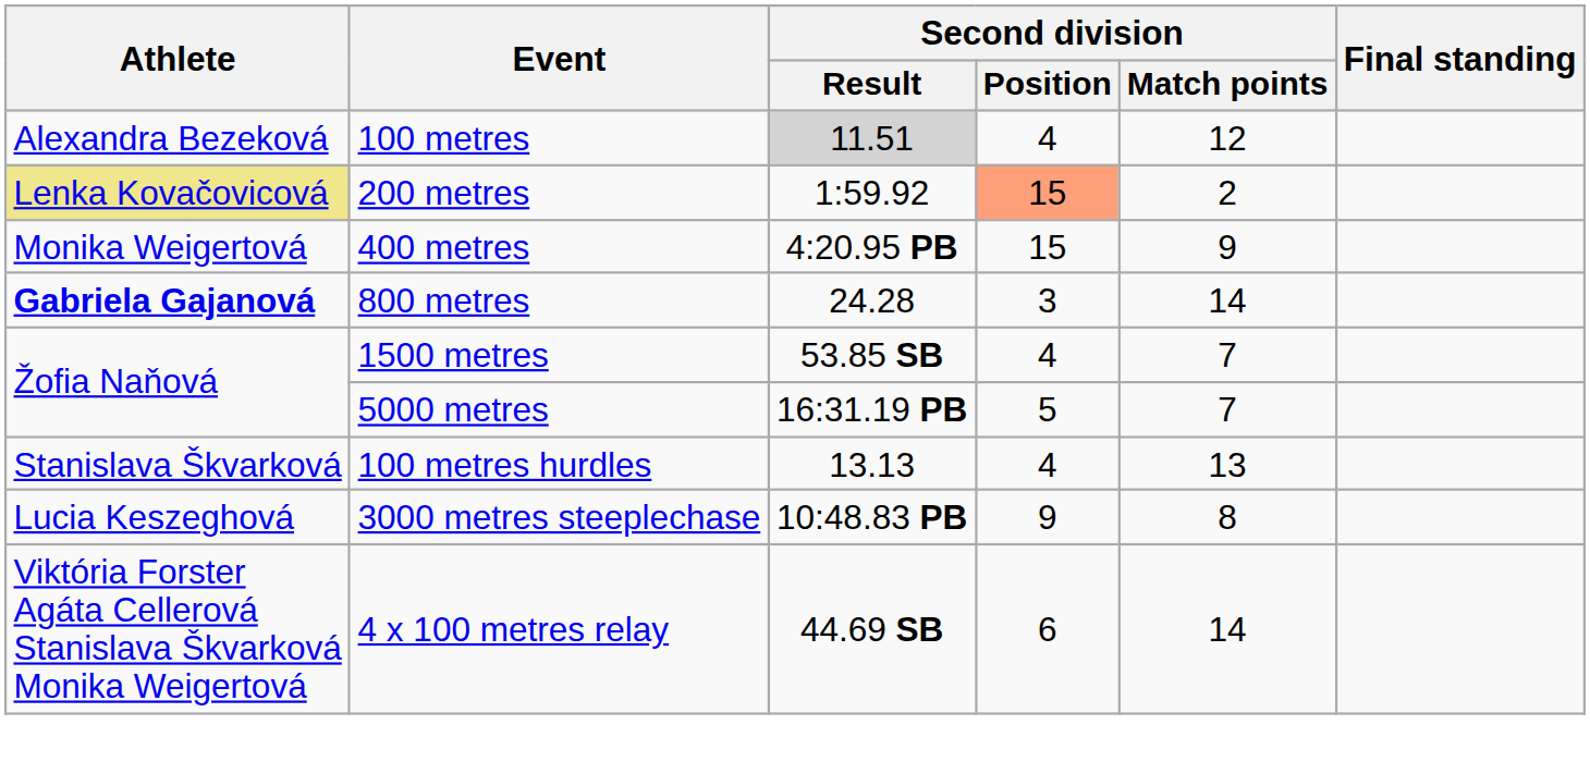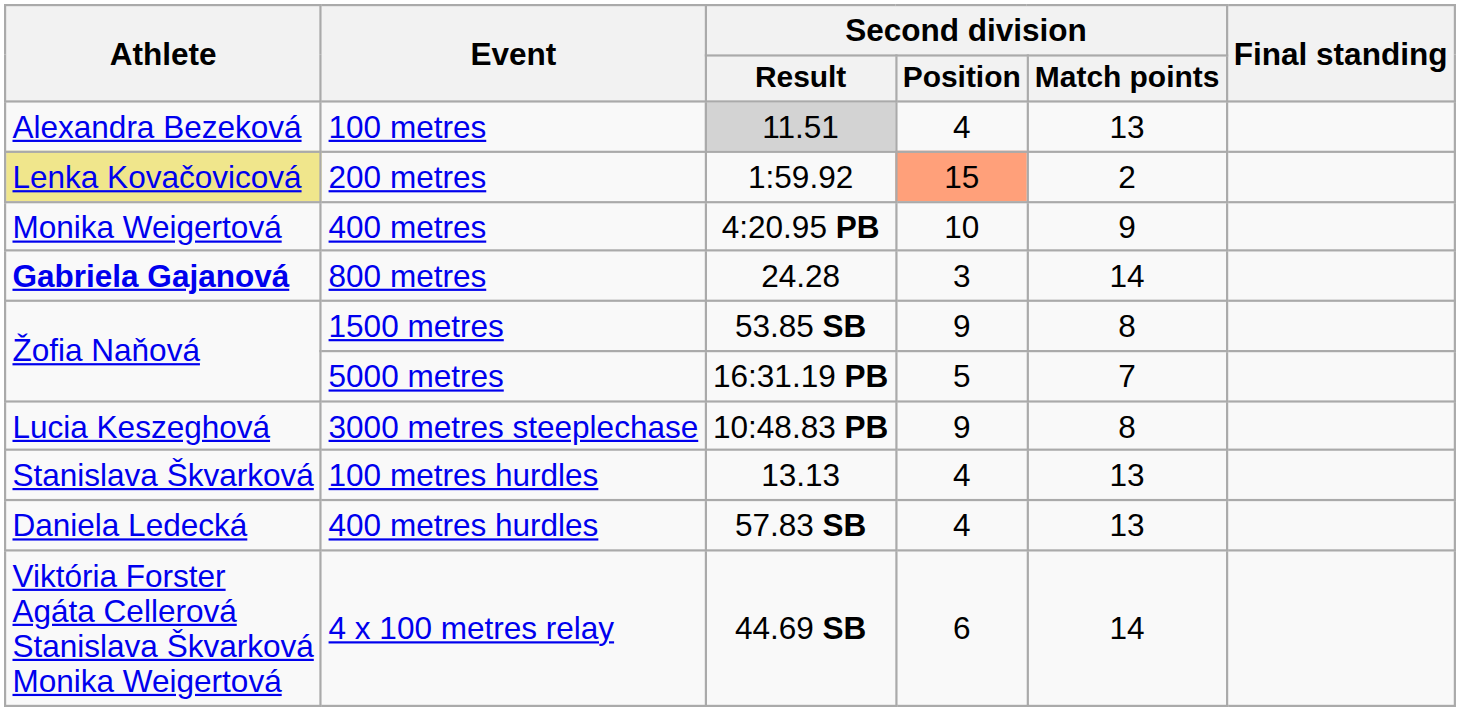 <table class=wikitable style="font-size:90%">
 <tr>
 <th rowspan="2">Athlete</th>
 <th rowspan="2">Event</th>
 <th colspan="3">Second division</th>
 <th rowspan="2">Final standing</th>
 </tr>
 <tr style="font-size:95%">
 <th>Result</th>
 <th>Position</th>
 <th>Match points</th>
 </tr>
 <tr align=center>
 <td align=left><a href='#'>Alexandra Bezeková</a></td>
 <td align=left><a href='#'>100 metres</a></td>
 <td style="background: lightgrey;">11.51</td>
 <td>4</td>
-<td>12</td>
+<td>13</td>
 <td></td>
 </tr>
 <tr align=center>
 <td align=left style="background: khaki;"><a href='#'>Lenka Kovačovicová</a></td>
 <td align=left><a href='#'>200 metres</a></td>
 <td>1:59.92</td>
 <td style="background: lightsalmon;">15</td>
 <td>2</td>
 <td></td>
 </tr>
 <tr align=center>
 <td align=left><a href='#'>Monika Weigertová</a></td>
 <td align=left><a href='#'>400 metres</a></td>
 <td>4:20.95 <strong>PB</strong></td>
-<td>15</td>
+<td>10</td>
 <td>9</td>
 <td></td>
 </tr>
 <tr align=center>
 <td align=left><strong><a href='#'>Gabriela Gajanová</a></strong></td>
 <td align=left><a href='#'>800 metres</a></td>
 <td>24.28</td>
 <td>3</td>
 <td>14</td>
 <td></td>
 </tr>
 <tr align=center>
 <td align=left rowspan=2><a href='#'>Žofia Naňová</a></td>
 <td align=left><a href='#'>1500 metres</a></td>
 <td>53.85 <strong>SB</strong></td>
-<td>4</td>
-<td>7</td>
+<td>9</td>
+<td>8</td>
 <td></td>
 </tr>
 <tr align=center>
 <td align=left><a href='#'>5000 metres</a></td>
 <td>16:31.19	 <strong>PB</strong></td>
 <td>5</td>
 <td>7</td>
+<td></td>
+</tr>
+<tr align=center>
+<td align=left><a href='#'>Lucia Keszeghová</a></td>
+<td align=left><a href='#'>3000 metres steeplechase</a></td>
+<td>10:48.83 <strong>PB</strong></td>
+<td>9</td>
+<td>8</td>
 <td></td>
 </tr>
 <tr align=center>
 <td align=left><a href='#'>Stanislava Škvarková</a></td>
 <td align=left><a href='#'>100 metres hurdles</a></td>
 <td>13.13</td>
 <td>4</td>
 <td>13</td>
 <td></td>
 </tr>
 <tr align=center>
-<td align=left><a href='#'>Lucia Keszeghová</a></td>
-<td align=left><a href='#'>3000 metres steeplechase</a></td>
-<td>10:48.83 <strong>PB</strong></td>
-<td>9</td>
-<td>8</td>
+<td align=left><a href='#'>Daniela Ledecká</a></td>
+<td align=left><a href='#'>400 metres hurdles</a></td>
+<td>57.83 <strong>SB</strong></td>
+<td>4</td>
+<td>13</td>
 <td></td>
 </tr>
 <tr align=center>
 <td align=left><a href='#'>Viktória Forster</a><br><a href='#'>Agáta Cellerová</a><br><a href='#'>Stanislava Škvarková</a><br><a href='#'>Monika Weigertová</a></td>
 <td align=left><a href='#'>4 x 100 metres relay</a></td>
 <td>44.69 <strong>SB</strong></td>
 <td>6</td>
 <td>14</td>
 <td></td>
 </tr>
 </table>
